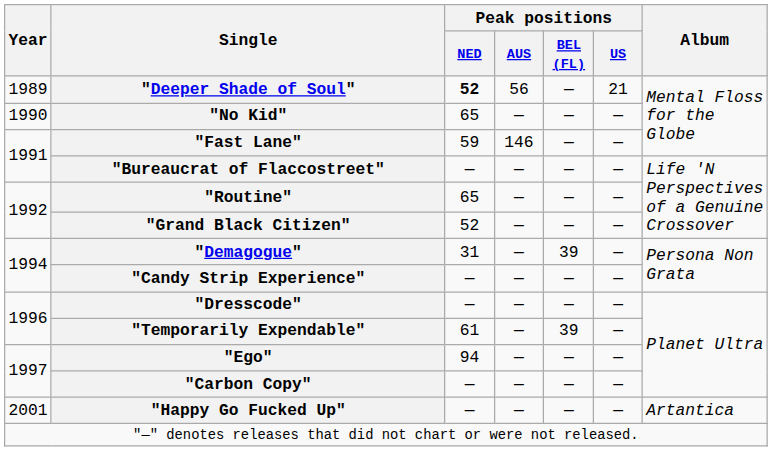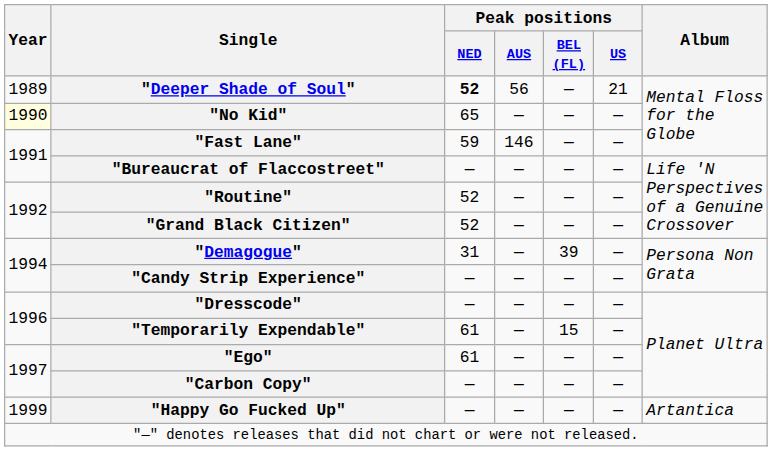 <table class="wikitable plainrowheaders" style="text-align:center;">
 <tr>
 <th rowspan="2">Year</th>
 <th rowspan="2" style="width:26em;">Single</th>
 <th colspan="4">Peak positions</th>
 <th rowspan="2">Album</th>
 </tr>
 <tr>
 <th width="35"><small><a href='#'>NED</a></small><br></th>
 <th width="35"><small><a href='#'>AUS</a></small><br></th>
 <th width="35"><small><a href='#'>BEL<br>(FL)</a></small><br></th>
 <th width="35"><small><a href='#'>US</a></small><br></th>
 </tr>
 <tr>
 <td>1989</td>
 <th scope="row">"<a href='#'>Deeper Shade of Soul</a>"</th>
 <td><strong>52</strong></td>
 <td>56</td>
 <td>—</td>
 <td>21</td>
 <td align="left" rowspan="3"><em>Mental Floss for the Globe</em></td>
 </tr>
 <tr>
-<td>1990</td>
+<td style="background: lightyellow;">1990</td>
 <th scope="row">"No Kid"</th>
 <td>65</td>
 <td>—</td>
 <td>—</td>
 <td>—</td>
 </tr>
 <tr>
 <td rowspan="2">1991</td>
 <th scope="row">"Fast Lane"</th>
 <td>59</td>
 <td>146</td>
 <td>—</td>
 <td>—</td>
 </tr>
 <tr>
 <th scope="row">"Bureaucrat of Flaccostreet"</th>
 <td>—</td>
 <td>—</td>
 <td>—</td>
 <td>—</td>
 <td align="left" rowspan="3"><em>Life 'N Perspectives of a Genuine Crossover</em></td>
 </tr>
 <tr>
 <td rowspan="2">1992</td>
 <th scope="row">"Routine"</th>
-<td>65</td>
+<td>52</td>
 <td>—</td>
 <td>—</td>
 <td>—</td>
 </tr>
 <tr>
 <th scope="row">"Grand Black Citizen"</th>
 <td>52</td>
 <td>—</td>
 <td>—</td>
 <td>—</td>
 </tr>
 <tr>
 <td rowspan="2">1994</td>
 <th scope="row">"<a href='#'>Demagogue</a>"</th>
 <td>31</td>
 <td>—</td>
 <td>39</td>
 <td>—</td>
 <td align="left" rowspan="2"><em>Persona Non Grata</em></td>
 </tr>
 <tr>
 <th scope="row">"Candy Strip Experience"</th>
 <td>—</td>
 <td>—</td>
 <td>—</td>
 <td>—</td>
 </tr>
 <tr>
 <td rowspan="2">1996</td>
 <th scope="row">"Dresscode"</th>
 <td>—</td>
 <td>—</td>
 <td>—</td>
 <td>—</td>
 <td align="left" rowspan="4"><em>Planet Ultra</em></td>
 </tr>
 <tr>
 <th scope="row">"Temporarily Expendable"</th>
 <td>61</td>
 <td>—</td>
-<td>39</td>
+<td>15</td>
 <td>—</td>
 </tr>
 <tr>
 <td rowspan="2">1997</td>
 <th scope="row">"Ego"</th>
-<td>94</td>
+<td>61</td>
 <td>—</td>
 <td>—</td>
 <td>—</td>
 </tr>
 <tr>
 <th scope="row">"Carbon Copy"</th>
 <td>—</td>
 <td>—</td>
 <td>—</td>
 <td>—</td>
 </tr>
 <tr>
-<td>2001</td>
+<td>1999</td>
 <th scope="row">"Happy Go Fucked Up"</th>
 <td>—</td>
 <td>—</td>
 <td>—</td>
 <td>—</td>
 <td align="left"><em>Artantica</em></td>
 </tr>
 <tr>
 <td align="center" colspan="7" style="font-size:85%">"—" denotes releases that did not chart or were not released.</td>
 </tr>
 </table>
